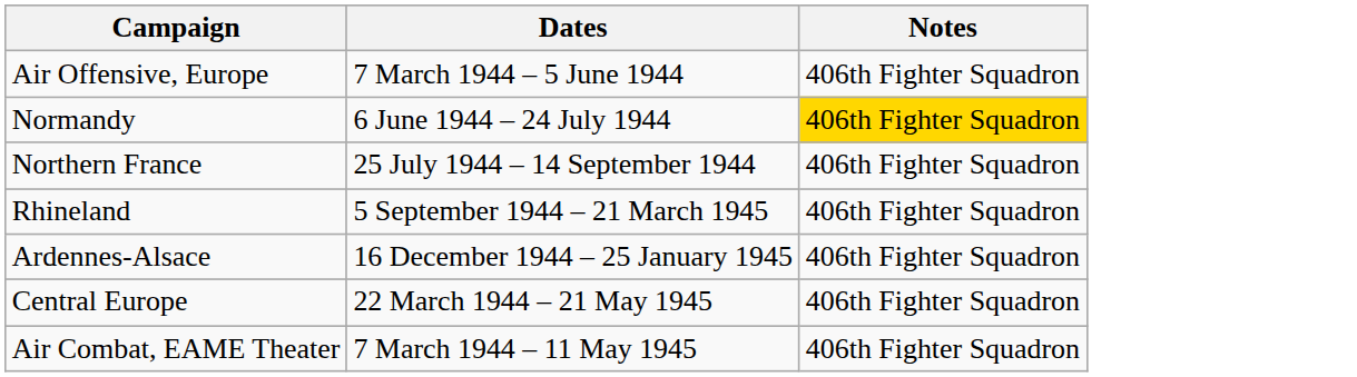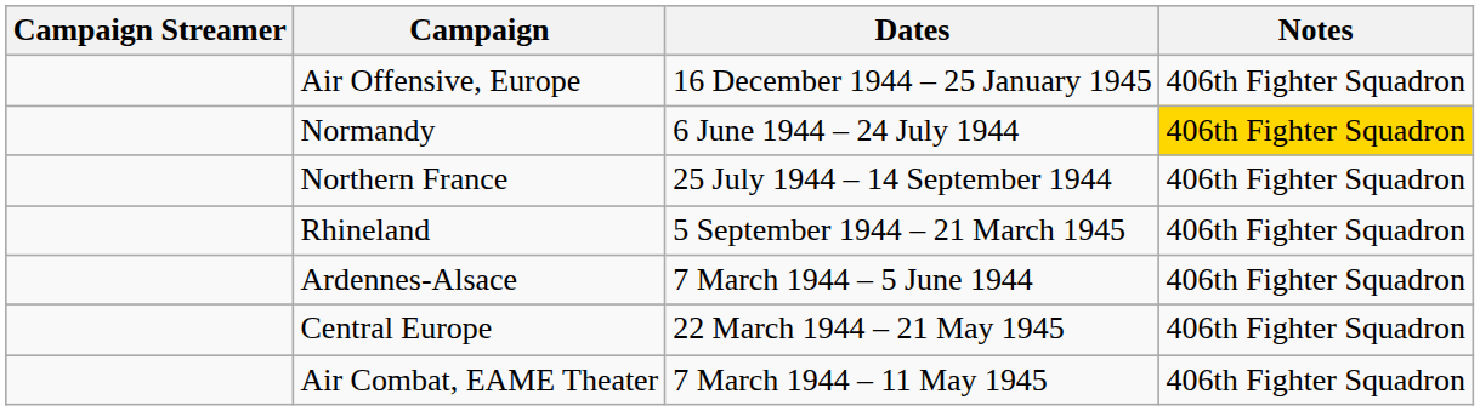 <table class="wikitable">
 <tr style="background:#efefef;">
+<th>Campaign Streamer</th>
 <th>Campaign</th>
 <th>Dates</th>
 <th>Notes</th>
 </tr>
 <tr>
+<td></td>
 <td>Air Offensive, Europe</td>
-<td>7 March 1944 – 5 June 1944</td>
+<td>16 December 1944 – 25 January 1945</td>
 <td>406th Fighter Squadron</td>
 </tr>
 <tr>
+<td></td>
 <td>Normandy</td>
 <td>6 June 1944 – 24 July 1944</td>
 <td style="background: gold;">406th Fighter Squadron</td>
 </tr>
 <tr>
+<td></td>
 <td>Northern France</td>
 <td>25 July 1944 – 14 September 1944</td>
 <td>406th Fighter Squadron</td>
 </tr>
 <tr>
+<td></td>
 <td>Rhineland</td>
 <td>5 September 1944 – 21 March 1945</td>
 <td>406th Fighter Squadron</td>
 </tr>
 <tr>
+<td></td>
 <td>Ardennes-Alsace</td>
-<td>16 December 1944 – 25 January 1945</td>
+<td>7 March 1944 – 5 June 1944</td>
 <td>406th Fighter Squadron</td>
 </tr>
 <tr>
+<td></td>
 <td>Central Europe</td>
 <td>22 March 1944 – 21 May 1945</td>
 <td>406th Fighter Squadron</td>
 </tr>
 <tr>
+<td></td>
 <td>Air Combat, EAME Theater</td>
 <td>7 March 1944 – 11 May 1945</td>
 <td>406th Fighter Squadron</td>
 </tr>
 </table>
